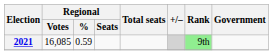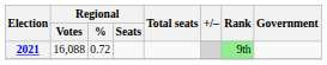 <table class="wikitable" style="text-align:right">
 <tr>
 <th rowspan="2">Election</th>
 <th colspan="3">Regional</th>
 <th rowspan="2">Total seats</th>
 <th rowspan="2">+/–</th>
 <th rowspan="2">Rank</th>
 <th rowspan="2">Government</th>
 </tr>
 <tr>
 <th>Votes</th>
 <th>%</th>
 <th>Seats</th>
 </tr>
 <tr>
 <th><a href='#'>2021</a></th>
-<td>16,085</td>
-<td>0.59</td>
+<td>16,088</td>
+<td>0.72</td>
 <td></td>
 <td></td>
 <td bgcolor="lightgrey"></td>
 <td style="background: lightgreen;"> 9th</td>
 <td></td>
 </tr>
 <tr>
 </tr>
 </table>
